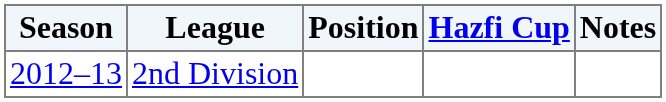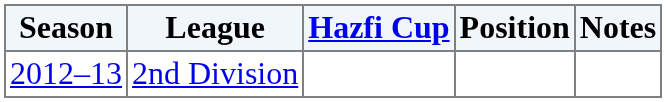 <table border="1" cellpadding="2" style="border-collapse:collapse; text-align:center; font-size:normal;">
 <tr style="background:#f0f6fa;">
 <th>Season</th>
 <th>League</th>
+<th><a href='#'>Hazfi Cup</a></th>
 <th>Position</th>
-<th><a href='#'>Hazfi Cup</a></th>
 <th>Notes</th>
 </tr>
 <tr>
 <td><a href='#'>2012–13</a></td>
 <td><a href='#'>2nd Division</a></td>
 <td></td>
 <td></td>
 <td></td>
 </tr>
 </table>
